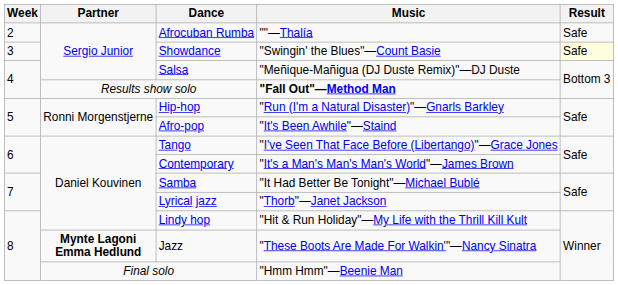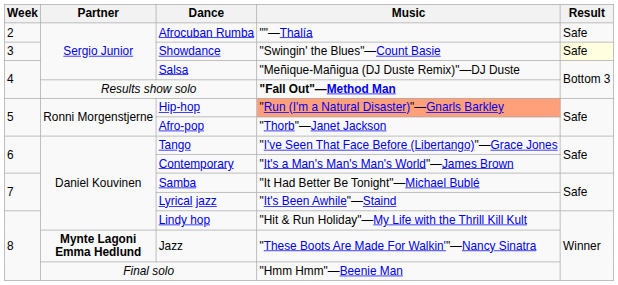 <table class="wikitable">
 <tr>
 <th>Week</th>
 <th>Partner</th>
 <th>Dance</th>
 <th>Music</th>
 <th>Result</th>
 </tr>
 <tr>
 <td>2</td>
 <td align="center" rowspan="3"><a href='#'>Sergio Junior</a></td>
 <td><a href='#'>Afrocuban Rumba</a></td>
 <td>""—<a href='#'>Thalía</a></td>
 <td>Safe</td>
 </tr>
 <tr>
 <td>3</td>
 <td><a href='#'>Showdance</a></td>
 <td>"Swingin' the Blues"—<a href='#'>Count Basie</a></td>
 <td style="background: lightyellow;">Safe</td>
 </tr>
 <tr>
 <td rowspan="2">4</td>
 <td><a href='#'>Salsa</a></td>
 <td>"Meñique-Mañigua (DJ Duste Remix)"—DJ Duste</td>
 <td rowspan="2">Bottom 3</td>
 </tr>
 <tr>
 <td colspan="2" align="center"><em>Results show solo</em></td>
 <td><strong>"Fall Out"—<a href='#'>Method Man</a></strong></td>
 </tr>
 <tr>
 <td rowspan="2">5</td>
 <td rowspan="2" align="center">Ronni Morgenstjerne</td>
 <td><a href='#'>Hip-hop</a></td>
-<td>"<a href='#'>Run (I'm a Natural Disaster)</a>"—<a href='#'>Gnarls Barkley</a></td>
+<td style="background: lightsalmon;">"<a href='#'>Run (I'm a Natural Disaster)</a>"—<a href='#'>Gnarls Barkley</a></td>
 <td rowspan="2">Safe</td>
 </tr>
 <tr>
 <td><a href='#'>Afro-pop</a></td>
-<td>"<a href='#'>It's Been Awhile</a>"—<a href='#'>Staind</a></td>
+<td>"<a href='#'>Thorb</a>"—<a href='#'>Janet Jackson</a></td>
 </tr>
 <tr>
 <td rowspan="2">6</td>
 <td rowspan="5" align="center">Daniel Kouvinen</td>
 <td><a href='#'>Tango</a></td>
 <td>"<a href='#'>I've Seen That Face Before (Libertango)</a>"—<a href='#'>Grace Jones</a></td>
 <td rowspan="2">Safe</td>
 </tr>
 <tr>
 <td><a href='#'>Contemporary</a></td>
 <td>"<a href='#'>It's a Man's Man's Man's World</a>"—<a href='#'>James Brown</a></td>
 </tr>
 <tr>
 <td rowspan="2">7</td>
 <td><a href='#'>Samba</a></td>
 <td>"It Had Better Be Tonight"—<a href='#'>Michael Bublé</a></td>
 <td rowspan="2">Safe</td>
 </tr>
 <tr>
 <td><a href='#'>Lyrical</a> <a href='#'>jazz</a></td>
-<td>"<a href='#'>Thorb</a>"—<a href='#'>Janet Jackson</a></td>
+<td>"<a href='#'>It's Been Awhile</a>"—<a href='#'>Staind</a></td>
 </tr>
 <tr>
 <td rowspan="3">8</td>
 <td><a href='#'>Lindy hop</a></td>
 <td>"Hit & Run Holiday"—<a href='#'>My Life with the Thrill Kill Kult</a></td>
 <td rowspan="3">Winner</td>
 </tr>
 <tr>
 <td align="center"><strong>Mynte Lagoni<br>Emma Hedlund</strong></td>
 <td>Jazz</td>
 <td>"<a href='#'>These Boots Are Made For Walkin'</a>"—<a href='#'>Nancy Sinatra</a></td>
 </tr>
 <tr>
 <td align="center" colspan="2"><em>Final solo</em></td>
 <td>"Hmm Hmm"—<a href='#'>Beenie Man</a></td>
 </tr>
 </table>
